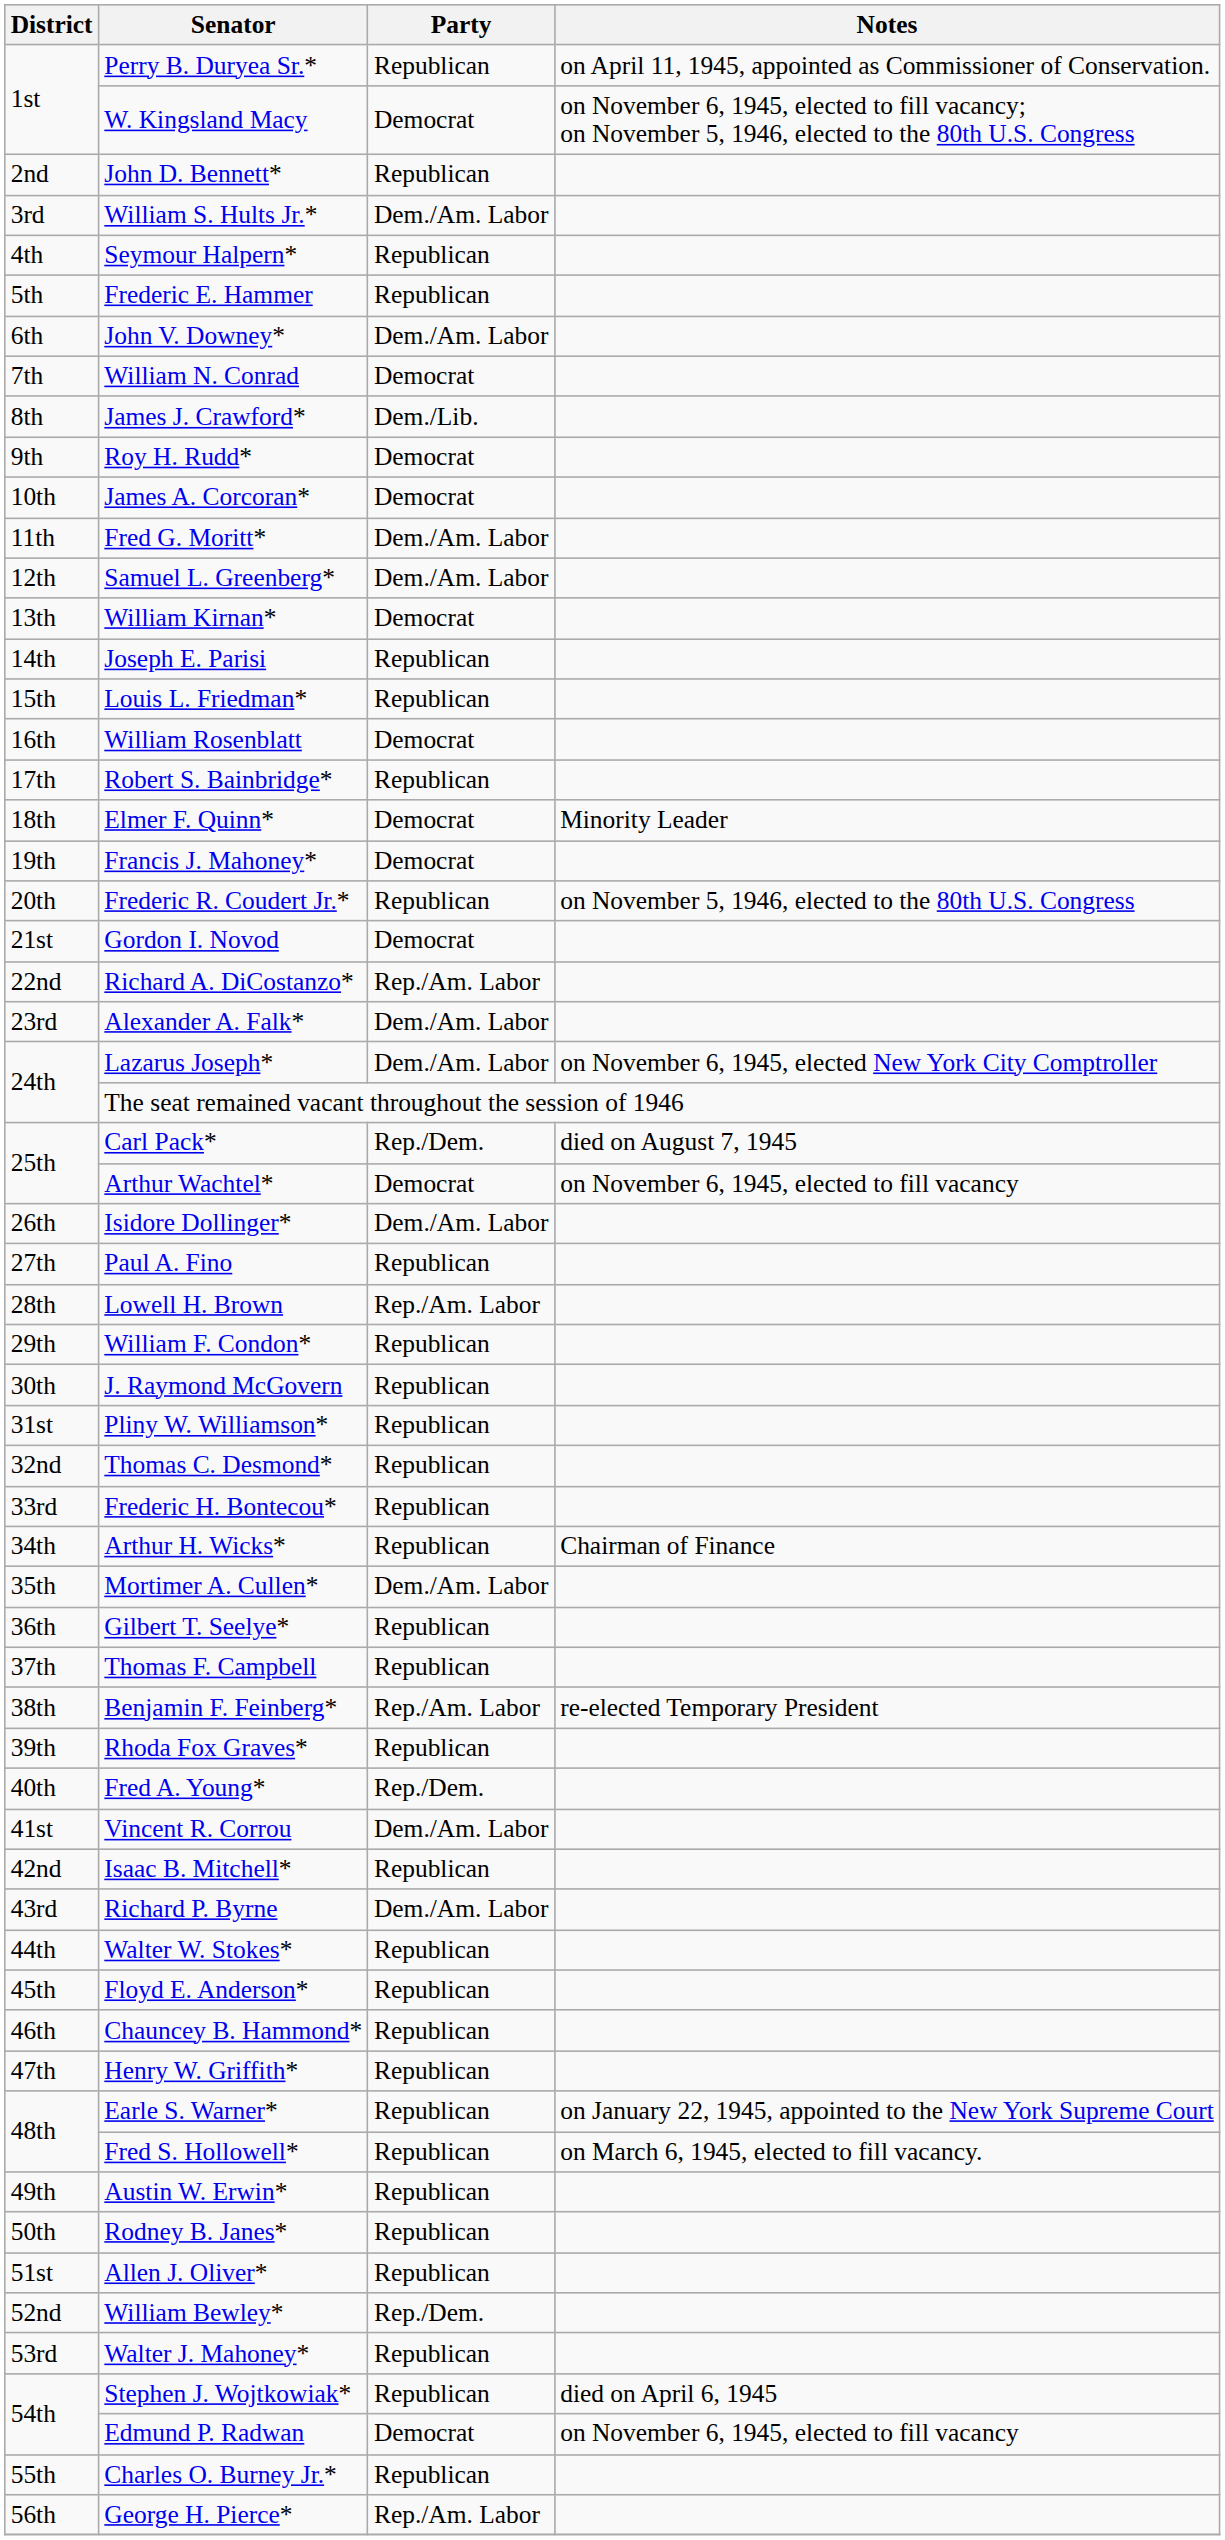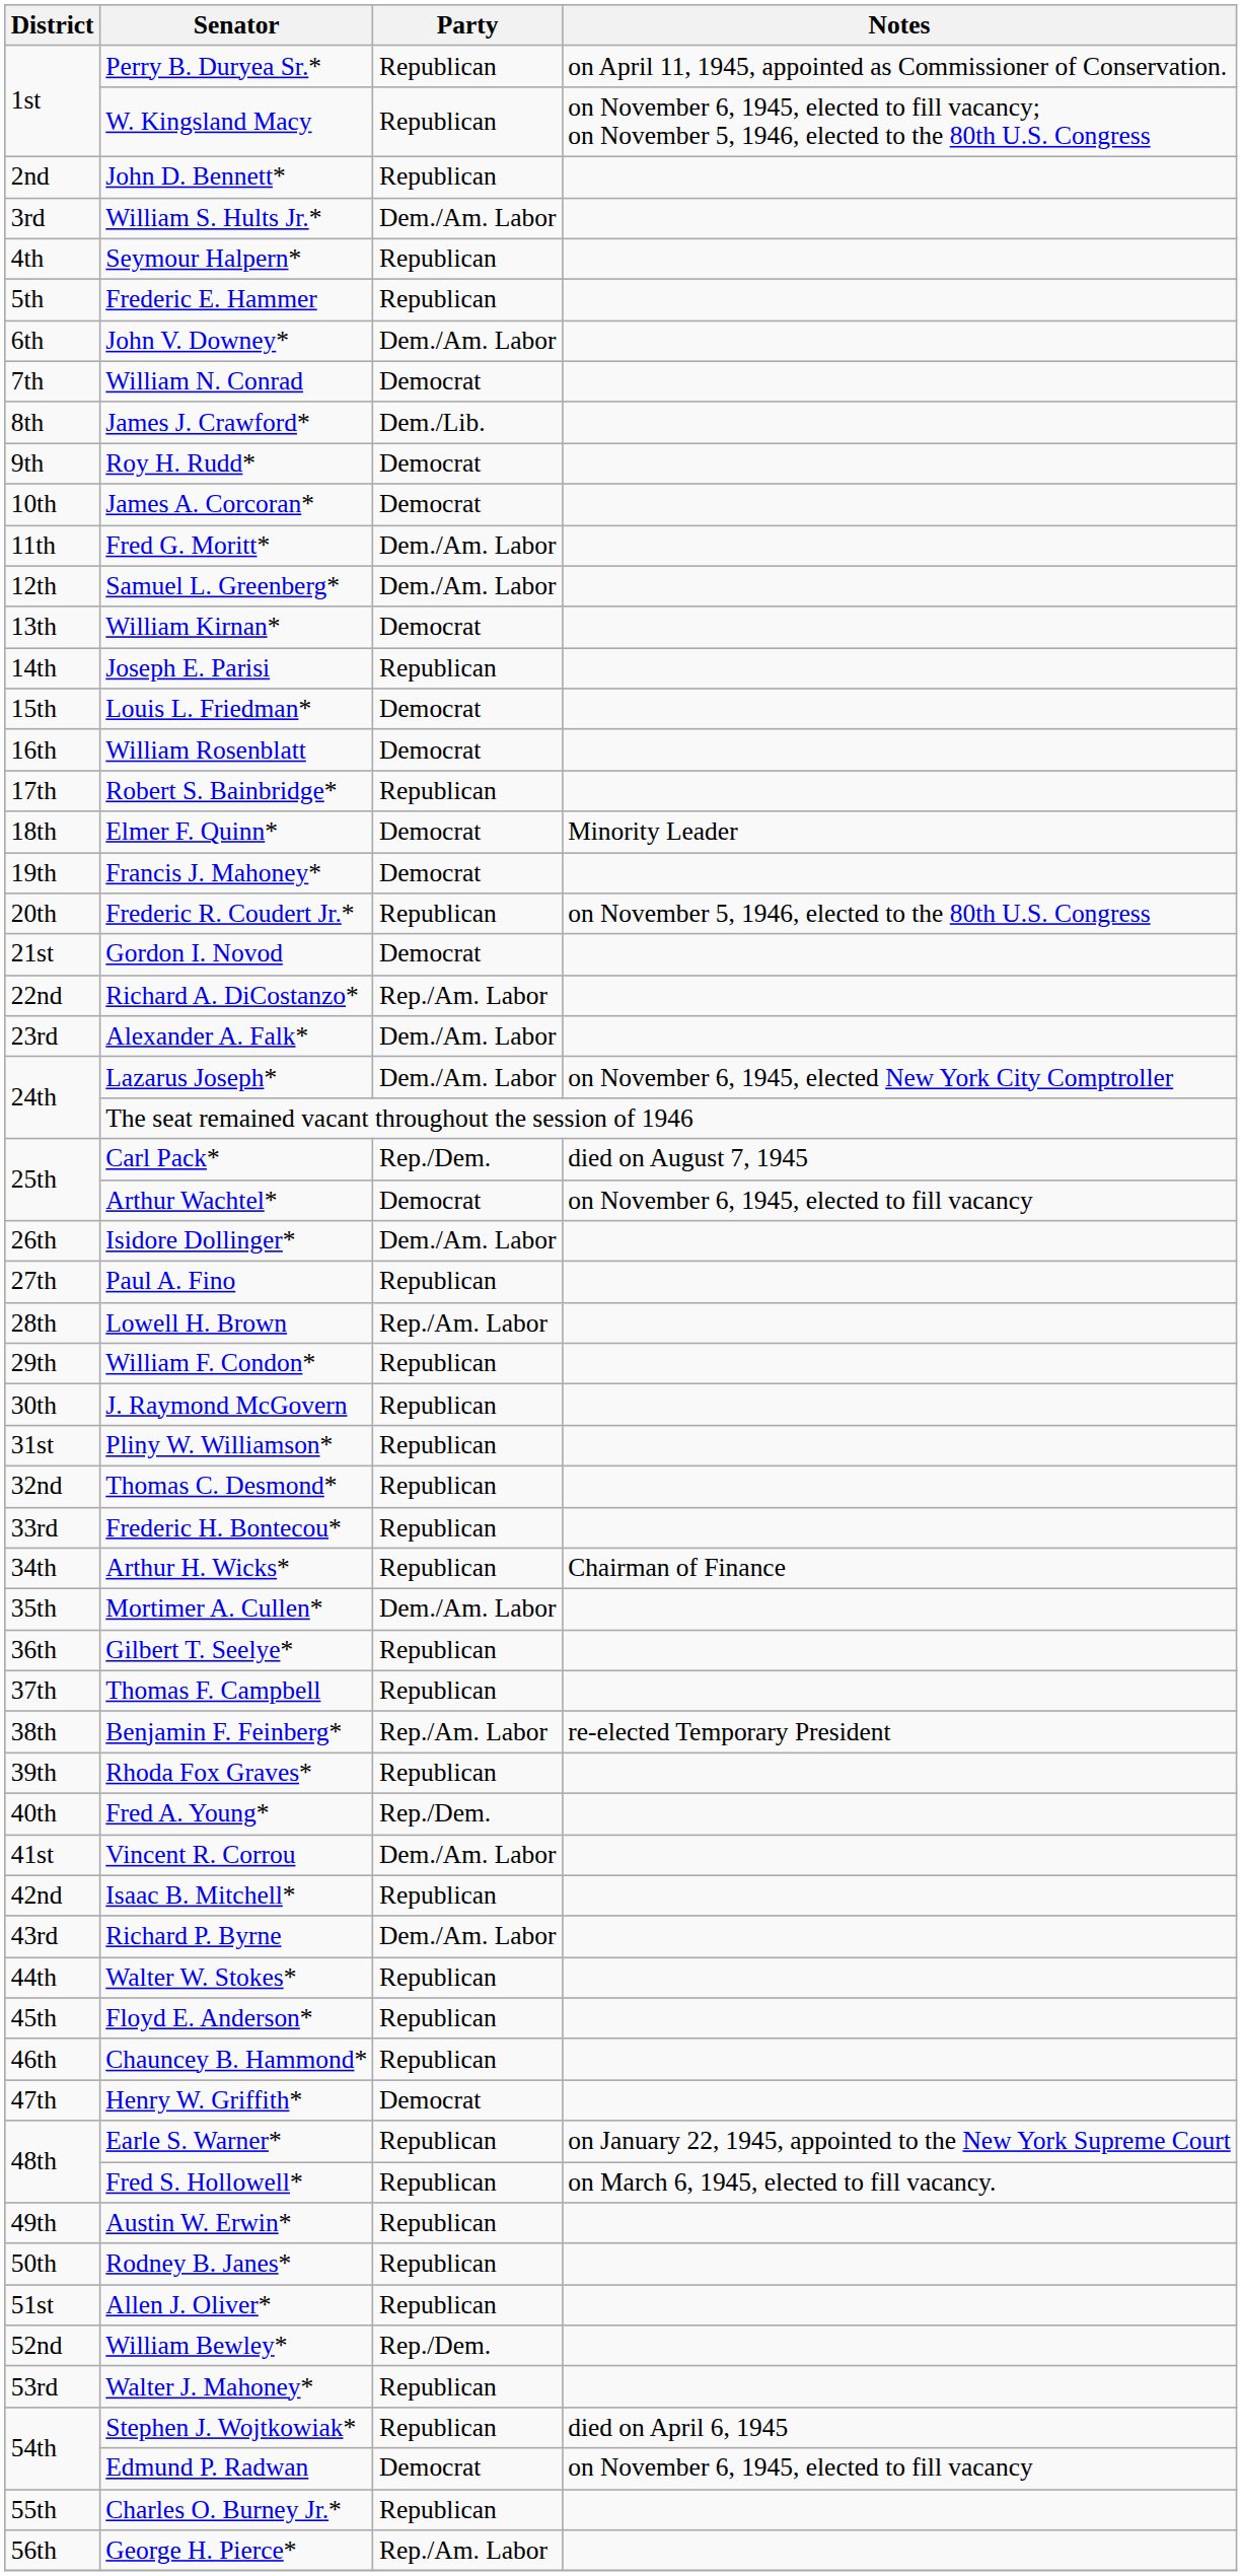 <table class=wikitable>
 <tr>
 <th>District</th>
 <th>Senator</th>
 <th>Party</th>
 <th>Notes</th>
 </tr>
 <tr>
 <td rowspan="2">1st</td>
 <td><a href='#'>Perry B. Duryea Sr.</a>*</td>
 <td>Republican</td>
 <td>on April 11, 1945, appointed as Commissioner of Conservation.</td>
 </tr>
 <tr>
 <td><a href='#'>W. Kingsland Macy</a></td>
-<td>Democrat</td>
+<td>Republican</td>
 <td>on November 6, 1945, elected to fill vacancy; <br>on November 5, 1946, elected to the <a href='#'>80th U.S. Congress</a></td>
 </tr>
 <tr>
 <td>2nd</td>
 <td><a href='#'>John D. Bennett</a>*</td>
 <td>Republican</td>
 <td></td>
 </tr>
 <tr>
 <td>3rd</td>
 <td><a href='#'>William S. Hults Jr.</a>*</td>
 <td>Dem./Am. Labor</td>
 <td></td>
 </tr>
 <tr>
 <td>4th</td>
 <td><a href='#'>Seymour Halpern</a>*</td>
 <td>Republican</td>
 <td></td>
 </tr>
 <tr>
 <td>5th</td>
 <td><a href='#'>Frederic E. Hammer</a></td>
 <td>Republican</td>
 <td></td>
 </tr>
 <tr>
 <td>6th</td>
 <td><a href='#'>John V. Downey</a>*</td>
 <td>Dem./Am. Labor</td>
 <td></td>
 </tr>
 <tr>
 <td>7th</td>
 <td><a href='#'>William N. Conrad</a></td>
 <td>Democrat</td>
 <td></td>
 </tr>
 <tr>
 <td>8th</td>
 <td><a href='#'>James J. Crawford</a>*</td>
 <td>Dem./Lib.</td>
 <td></td>
 </tr>
 <tr>
 <td>9th</td>
 <td><a href='#'>Roy H. Rudd</a>*</td>
 <td>Democrat</td>
 <td></td>
 </tr>
 <tr>
 <td>10th</td>
 <td><a href='#'>James A. Corcoran</a>*</td>
 <td>Democrat</td>
 <td></td>
 </tr>
 <tr>
 <td>11th</td>
 <td><a href='#'>Fred G. Moritt</a>*</td>
 <td>Dem./Am. Labor</td>
 <td></td>
 </tr>
 <tr>
 <td>12th</td>
 <td><a href='#'>Samuel L. Greenberg</a>*</td>
 <td>Dem./Am. Labor</td>
 <td></td>
 </tr>
 <tr>
 <td>13th</td>
 <td><a href='#'>William Kirnan</a>*</td>
 <td>Democrat</td>
 <td></td>
 </tr>
 <tr>
 <td>14th</td>
 <td><a href='#'>Joseph E. Parisi</a></td>
 <td>Republican</td>
 <td></td>
 </tr>
 <tr>
 <td>15th</td>
 <td><a href='#'>Louis L. Friedman</a>*</td>
-<td>Republican</td>
+<td>Democrat</td>
 <td></td>
 </tr>
 <tr>
 <td>16th</td>
 <td><a href='#'>William Rosenblatt</a></td>
 <td>Democrat</td>
 <td></td>
 </tr>
 <tr>
 <td>17th</td>
 <td><a href='#'>Robert S. Bainbridge</a>*</td>
 <td>Republican</td>
 <td></td>
 </tr>
 <tr>
 <td>18th</td>
 <td><a href='#'>Elmer F. Quinn</a>*</td>
 <td>Democrat</td>
 <td>Minority Leader</td>
 </tr>
 <tr>
 <td>19th</td>
 <td><a href='#'>Francis J. Mahoney</a>*</td>
 <td>Democrat</td>
 <td></td>
 </tr>
 <tr>
 <td>20th</td>
 <td><a href='#'>Frederic R. Coudert Jr.</a>*</td>
 <td>Republican</td>
 <td>on November 5, 1946, elected to the <a href='#'>80th U.S. Congress</a></td>
 </tr>
 <tr>
 <td>21st</td>
 <td><a href='#'>Gordon I. Novod</a></td>
 <td>Democrat</td>
 <td></td>
 </tr>
 <tr>
 <td>22nd</td>
 <td><a href='#'>Richard A. DiCostanzo</a>*</td>
 <td>Rep./Am. Labor</td>
 <td></td>
 </tr>
 <tr>
 <td>23rd</td>
 <td><a href='#'>Alexander A. Falk</a>*</td>
 <td>Dem./Am. Labor</td>
 <td></td>
 </tr>
 <tr>
 <td rowspan="2">24th</td>
 <td><a href='#'>Lazarus Joseph</a>*</td>
 <td>Dem./Am. Labor</td>
 <td>on November 6, 1945, elected <a href='#'>New York City Comptroller</a></td>
 </tr>
 <tr>
 <td colspan="3">The seat remained vacant throughout the session of 1946</td>
 </tr>
 <tr>
 <td rowspan="2">25th</td>
 <td><a href='#'>Carl Pack</a>*</td>
 <td>Rep./Dem.</td>
 <td>died on August 7, 1945</td>
 </tr>
 <tr>
 <td><a href='#'>Arthur Wachtel</a>*</td>
 <td>Democrat</td>
 <td>on November 6, 1945, elected to fill vacancy</td>
 </tr>
 <tr>
 <td>26th</td>
 <td><a href='#'>Isidore Dollinger</a>*</td>
 <td>Dem./Am. Labor</td>
 <td></td>
 </tr>
 <tr>
 <td>27th</td>
 <td><a href='#'>Paul A. Fino</a></td>
 <td>Republican</td>
 <td></td>
 </tr>
 <tr>
 <td>28th</td>
 <td><a href='#'>Lowell H. Brown</a></td>
 <td>Rep./Am. Labor</td>
 <td></td>
 </tr>
 <tr>
 <td>29th</td>
 <td><a href='#'>William F. Condon</a>*</td>
 <td>Republican</td>
 <td></td>
 </tr>
 <tr>
 <td>30th</td>
 <td><a href='#'>J. Raymond McGovern</a></td>
 <td>Republican</td>
 <td></td>
 </tr>
 <tr>
 <td>31st</td>
 <td><a href='#'>Pliny W. Williamson</a>*</td>
 <td>Republican</td>
 <td></td>
 </tr>
 <tr>
 <td>32nd</td>
 <td><a href='#'>Thomas C. Desmond</a>*</td>
 <td>Republican</td>
 <td></td>
 </tr>
 <tr>
 <td>33rd</td>
 <td><a href='#'>Frederic H. Bontecou</a>*</td>
 <td>Republican</td>
 <td></td>
 </tr>
 <tr>
 <td>34th</td>
 <td><a href='#'>Arthur H. Wicks</a>*</td>
 <td>Republican</td>
 <td>Chairman of Finance</td>
 </tr>
 <tr>
 <td>35th</td>
 <td><a href='#'>Mortimer A. Cullen</a>*</td>
 <td>Dem./Am. Labor</td>
 <td></td>
 </tr>
 <tr>
 <td>36th</td>
 <td><a href='#'>Gilbert T. Seelye</a>*</td>
 <td>Republican</td>
 <td></td>
 </tr>
 <tr>
 <td>37th</td>
 <td><a href='#'>Thomas F. Campbell</a></td>
 <td>Republican</td>
 <td></td>
 </tr>
 <tr>
 <td>38th</td>
 <td><a href='#'>Benjamin F. Feinberg</a>*</td>
 <td>Rep./Am. Labor</td>
 <td>re-elected Temporary President</td>
 </tr>
 <tr>
 <td>39th</td>
 <td><a href='#'>Rhoda Fox Graves</a>*</td>
 <td>Republican</td>
 <td></td>
 </tr>
 <tr>
 <td>40th</td>
 <td><a href='#'>Fred A. Young</a>*</td>
 <td>Rep./Dem.</td>
 <td></td>
 </tr>
 <tr>
 <td>41st</td>
 <td><a href='#'>Vincent R. Corrou</a></td>
 <td>Dem./Am. Labor</td>
 <td></td>
 </tr>
 <tr>
 <td>42nd</td>
 <td><a href='#'>Isaac B. Mitchell</a>*</td>
 <td>Republican</td>
 <td></td>
 </tr>
 <tr>
 <td>43rd</td>
 <td><a href='#'>Richard P. Byrne</a></td>
 <td>Dem./Am. Labor</td>
 <td></td>
 </tr>
 <tr>
 <td>44th</td>
 <td><a href='#'>Walter W. Stokes</a>*</td>
 <td>Republican</td>
 <td></td>
 </tr>
 <tr>
 <td>45th</td>
 <td><a href='#'>Floyd E. Anderson</a>*</td>
 <td>Republican</td>
 <td></td>
 </tr>
 <tr>
 <td>46th</td>
 <td><a href='#'>Chauncey B. Hammond</a>*</td>
 <td>Republican</td>
 <td></td>
 </tr>
 <tr>
 <td>47th</td>
 <td><a href='#'>Henry W. Griffith</a>*</td>
-<td>Republican</td>
+<td>Democrat</td>
 <td></td>
 </tr>
 <tr>
 <td rowspan="2">48th</td>
 <td><a href='#'>Earle S. Warner</a>*</td>
 <td>Republican</td>
 <td>on January 22, 1945, appointed to the <a href='#'>New York Supreme Court</a></td>
 </tr>
 <tr>
 <td><a href='#'>Fred S. Hollowell</a>*</td>
 <td>Republican</td>
 <td>on March 6, 1945, elected to fill vacancy.</td>
 </tr>
 <tr>
 <td>49th</td>
 <td><a href='#'>Austin W. Erwin</a>*</td>
 <td>Republican</td>
 <td></td>
 </tr>
 <tr>
 <td>50th</td>
 <td><a href='#'>Rodney B. Janes</a>*</td>
 <td>Republican</td>
 <td></td>
 </tr>
 <tr>
 <td>51st</td>
 <td><a href='#'>Allen J. Oliver</a>*</td>
 <td>Republican</td>
 <td></td>
 </tr>
 <tr>
 <td>52nd</td>
 <td><a href='#'>William Bewley</a>*</td>
 <td>Rep./Dem.</td>
 <td></td>
 </tr>
 <tr>
 <td>53rd</td>
 <td><a href='#'>Walter J. Mahoney</a>*</td>
 <td>Republican</td>
 <td></td>
 </tr>
 <tr>
 <td rowspan="2">54th</td>
 <td><a href='#'>Stephen J. Wojtkowiak</a>*</td>
 <td>Republican</td>
 <td>died on April 6, 1945</td>
 </tr>
 <tr>
 <td><a href='#'>Edmund P. Radwan</a></td>
 <td>Democrat</td>
 <td>on November 6, 1945, elected to fill vacancy</td>
 </tr>
 <tr>
 <td>55th</td>
 <td><a href='#'>Charles O. Burney Jr.</a>*</td>
 <td>Republican</td>
 <td></td>
 </tr>
 <tr>
 <td>56th</td>
 <td><a href='#'>George H. Pierce</a>*</td>
 <td>Rep./Am. Labor</td>
 <td></td>
 </tr>
 <tr>
 </tr>
 </table>
